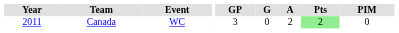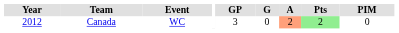 <table border="0" cellpadding="1" cellspacing="0" ID="Table3" style="text-align:center; width:40em">
 <tr ALIGN="center" bgcolor="#e0e0e0">
 <th>Year</th>
 <th>Team</th>
 <th>Event</th>
 <th rowspan="99" bgcolor="#ffffff"></th>
 <th>GP</th>
 <th>G</th>
 <th>A</th>
 <th>Pts</th>
 <th>PIM</th>
 </tr>
 <tr>
-<td><a href='#'>2011</a></td>
+<td><a href='#'>2012</a></td>
 <td><a href='#'>Canada</a></td>
 <td><a href='#'>WC</a></td>
 <td>3</td>
 <td>0</td>
-<td>2</td>
+<td style="background: lightsalmon;">2</td>
 <td style="background: lightgreen;">2</td>
 <td>0</td>
 </tr>
 </table>
